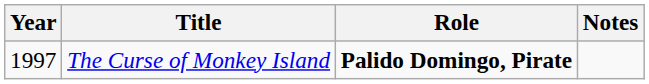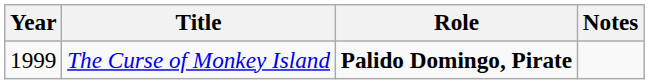 <table class="wikitable sortable">
 <tr>
 <th>Year</th>
 <th>Title</th>
 <th>Role</th>
 <th>Notes</th>
 </tr>
 <tr>
-<td>1997</td>
+<td>1999</td>
 <td><em><a href='#'>The Curse of Monkey Island</a></em></td>
 <td><strong>Palido Domingo, Pirate</strong></td>
 <td></td>
 </tr>
 </table>
